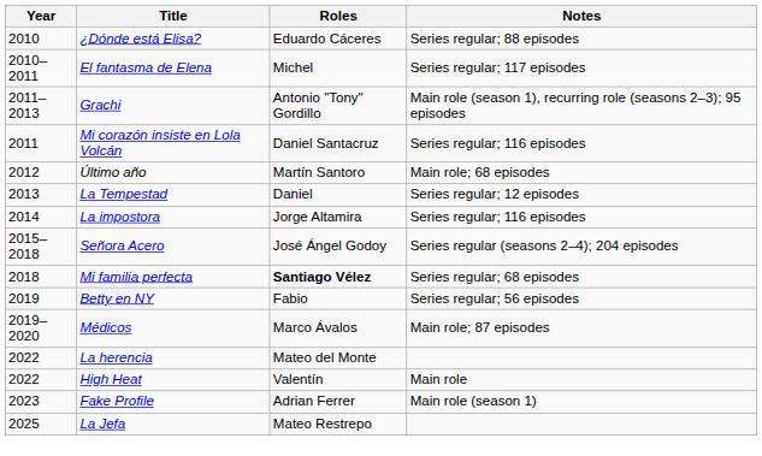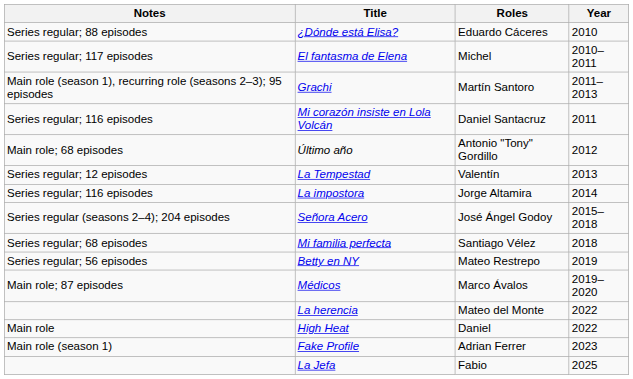 <table class="wikitable sortable">
 <tr>
-<th>Year</th>
+<th>Notes</th>
 <th>Title</th>
 <th>Roles</th>
-<th>Notes</th>
+<th>Year</th>
 </tr>
 <tr>
-<td>2010</td>
+<td>Series regular; 88 episodes</td>
 <td><em><a href='#'>¿Dónde está Elisa?</a></em></td>
 <td>Eduardo Cáceres</td>
-<td>Series regular; 88 episodes</td>
+<td>2010</td>
 </tr>
 <tr>
-<td>2010–2011</td>
+<td>Series regular; 117 episodes</td>
 <td><em><a href='#'>El fantasma de Elena</a></em></td>
 <td>Michel</td>
-<td>Series regular; 117 episodes</td>
+<td>2010–2011</td>
 </tr>
 <tr>
+<td>Main role (season 1), recurring role (seasons 2–3); 95 episodes</td>
+<td><em><a href='#'>Grachi</a></em></td>
+<td>Martín Santoro</td>
 <td>2011–2013</td>
-<td><em><a href='#'>Grachi</a></em></td>
-<td>Antonio "Tony" Gordillo</td>
-<td>Main role (season 1), recurring role (seasons 2–3); 95 episodes</td>
 </tr>
 <tr>
-<td>2011</td>
+<td>Series regular; 116 episodes</td>
 <td><em><a href='#'>Mi corazón insiste en Lola Volcán</a></em></td>
 <td>Daniel Santacruz</td>
-<td>Series regular; 116 episodes</td>
+<td>2011</td>
 </tr>
 <tr>
+<td>Main role; 68 episodes</td>
+<td><em>Último año</em></td>
+<td>Antonio "Tony" Gordillo</td>
 <td>2012</td>
-<td><em>Último año</em></td>
-<td>Martín Santoro</td>
-<td>Main role; 68 episodes</td>
 </tr>
 <tr>
+<td>Series regular; 12 episodes</td>
+<td><em><a href='#'>La Tempestad</a></em></td>
+<td>Valentín</td>
 <td>2013</td>
-<td><em><a href='#'>La Tempestad</a></em></td>
-<td>Daniel</td>
-<td>Series regular; 12 episodes</td>
 </tr>
 <tr>
-<td>2014</td>
+<td>Series regular; 116 episodes</td>
 <td><em><a href='#'>La impostora</a></em></td>
 <td>Jorge Altamira</td>
-<td>Series regular; 116 episodes</td>
+<td>2014</td>
 </tr>
 <tr>
-<td>2015–2018</td>
+<td>Series regular (seasons 2–4); 204 episodes</td>
 <td><em><a href='#'>Señora Acero</a></em></td>
 <td>José Ángel Godoy</td>
-<td>Series regular (seasons 2–4); 204 episodes</td>
+<td>2015–2018</td>
 </tr>
 <tr>
+<td>Series regular; 68 episodes</td>
+<td><em><a href='#'>Mi familia perfecta</a></em></td>
+<td>Santiago Vélez</td>
 <td>2018</td>
-<td><em><a href='#'>Mi familia perfecta</a></em></td>
-<td><strong>Santiago Vélez</strong></td>
-<td>Series regular; 68 episodes</td>
 </tr>
 <tr>
+<td>Series regular; 56 episodes</td>
+<td><em><a href='#'>Betty en NY</a></em></td>
+<td>Mateo Restrepo</td>
 <td>2019</td>
-<td><em><a href='#'>Betty en NY</a></em></td>
-<td>Fabio</td>
-<td>Series regular; 56 episodes</td>
 </tr>
 <tr>
-<td>2019–2020</td>
+<td>Main role; 87 episodes</td>
 <td><em><a href='#'>Médicos</a></em></td>
 <td>Marco Ávalos</td>
-<td>Main role; 87 episodes</td>
+<td>2019–2020</td>
 </tr>
 <tr>
-<td>2022</td>
+<td></td>
 <td><em><a href='#'>La herencia</a></em></td>
 <td>Mateo del Monte</td>
-<td></td>
+<td>2022</td>
 </tr>
 <tr>
+<td>Main role</td>
+<td><em><a href='#'>High Heat</a></em></td>
+<td>Daniel</td>
 <td>2022</td>
-<td><em><a href='#'>High Heat</a></em></td>
-<td>Valentín</td>
-<td>Main role</td>
 </tr>
 <tr>
-<td>2023</td>
+<td>Main role (season 1)</td>
 <td><em><a href='#'>Fake Profile</a></em></td>
 <td>Adrian Ferrer</td>
-<td>Main role (season 1)</td>
+<td>2023</td>
 </tr>
 <tr>
+<td></td>
+<td><em><a href='#'>La Jefa</a></em></td>
+<td>Fabio</td>
 <td>2025</td>
-<td><em><a href='#'>La Jefa</a></em></td>
-<td>Mateo Restrepo</td>
-<td></td>
 </tr>
 </table>
